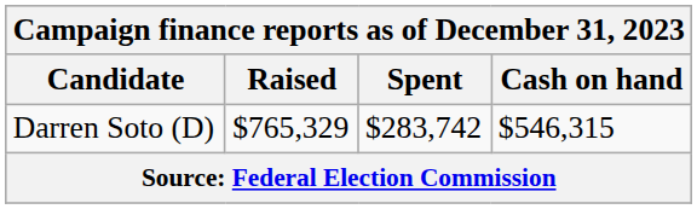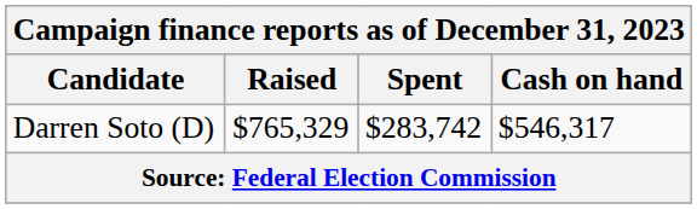 <table class="wikitable sortable">
 <tr>
 <th colspan=4>Campaign finance reports as of December 31, 2023</th>
 </tr>
 <tr style="text-align:center;">
 <th>Candidate</th>
 <th>Raised</th>
 <th>Spent</th>
 <th>Cash on hand</th>
 </tr>
 <tr>
 <td>Darren Soto (D)</td>
 <td>$765,329</td>
 <td>$283,742</td>
-<td>$546,315</td>
+<td>$546,317</td>
 </tr>
 <tr>
 <th colspan="4"><small>Source: <a href='#'>Federal Election Commission</a></small></th>
 </tr>
 </table>
